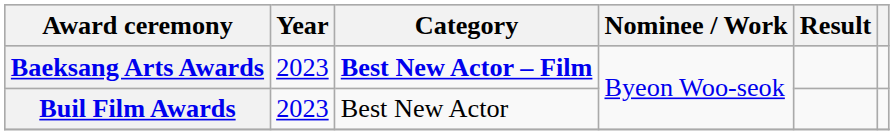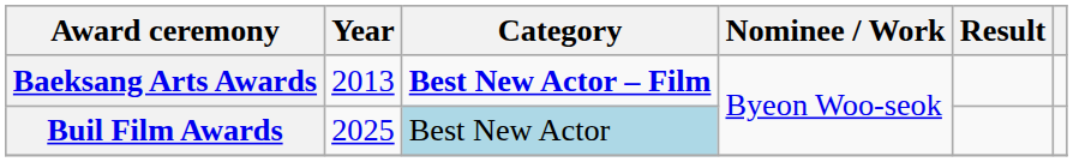 <table class="wikitable sortable plainrowheaders">
 <tr>
 <th scope="col">Award ceremony </th>
 <th scope="col">Year</th>
 <th scope="col">Category </th>
 <th scope="col">Nominee / Work</th>
 <th scope="col">Result</th>
 <th scope="col" class="unsortable"></th>
 </tr>
 <tr>
 <th scope="row"  rowspan="1"><a href='#'>Baeksang Arts Awards</a></th>
-<td rowspan="1"><a href='#'>2023</a></td>
+<td rowspan="1"><a href='#'>2013</a></td>
 <td><strong><a href='#'>Best New Actor – Film</a></strong></td>
 <td scope="row"  rowspan="2"><a href='#'>Byeon Woo-seok</a></td>
 <td></td>
 <td style="text-align:center" rowspan="1"></td>
 </tr>
 <tr>
 <th scope="row"><a href='#'>Buil Film Awards</a></th>
-<td><a href='#'>2023</a></td>
-<td>Best New Actor</td>
+<td><a href='#'>2025</a></td>
+<td style="background: lightblue;">Best New Actor</td>
 <td></td>
 <td style="text-align:center"></td>
 </tr>
 <tr>
 </tr>
 </table>
